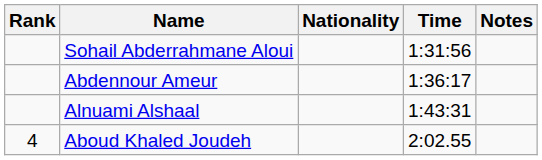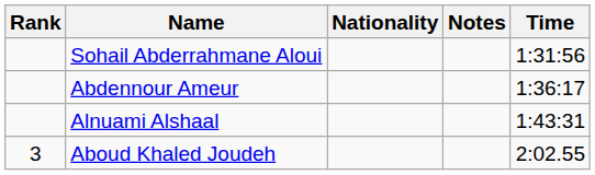 <table class="wikitable sortable" style="text-align:center;font-size:95%">
 <tr>
 <th>Rank</th>
 <th>Name</th>
 <th>Nationality</th>
+<th>Notes</th>
 <th>Time</th>
-<th>Notes</th>
 </tr>
 <tr>
 <td></td>
 <td align=left><a href='#'>Sohail Abderrahmane Aloui</a></td>
 <td align=left></td>
+<td></td>
 <td>1:31:56</td>
-<td></td>
 </tr>
 <tr>
 <td></td>
 <td align=left><a href='#'>Abdennour Ameur</a></td>
 <td align=left></td>
+<td></td>
 <td>1:36:17</td>
-<td></td>
 </tr>
 <tr>
 <td></td>
 <td align=left><a href='#'>Alnuami Alshaal</a></td>
 <td align=left></td>
+<td></td>
 <td>1:43:31</td>
-<td></td>
 </tr>
 <tr>
-<td>4</td>
+<td>3</td>
 <td align=left><a href='#'>Aboud Khaled Joudeh</a></td>
 <td align=left></td>
+<td></td>
 <td>2:02.55</td>
-<td></td>
 </tr>
 </table>
